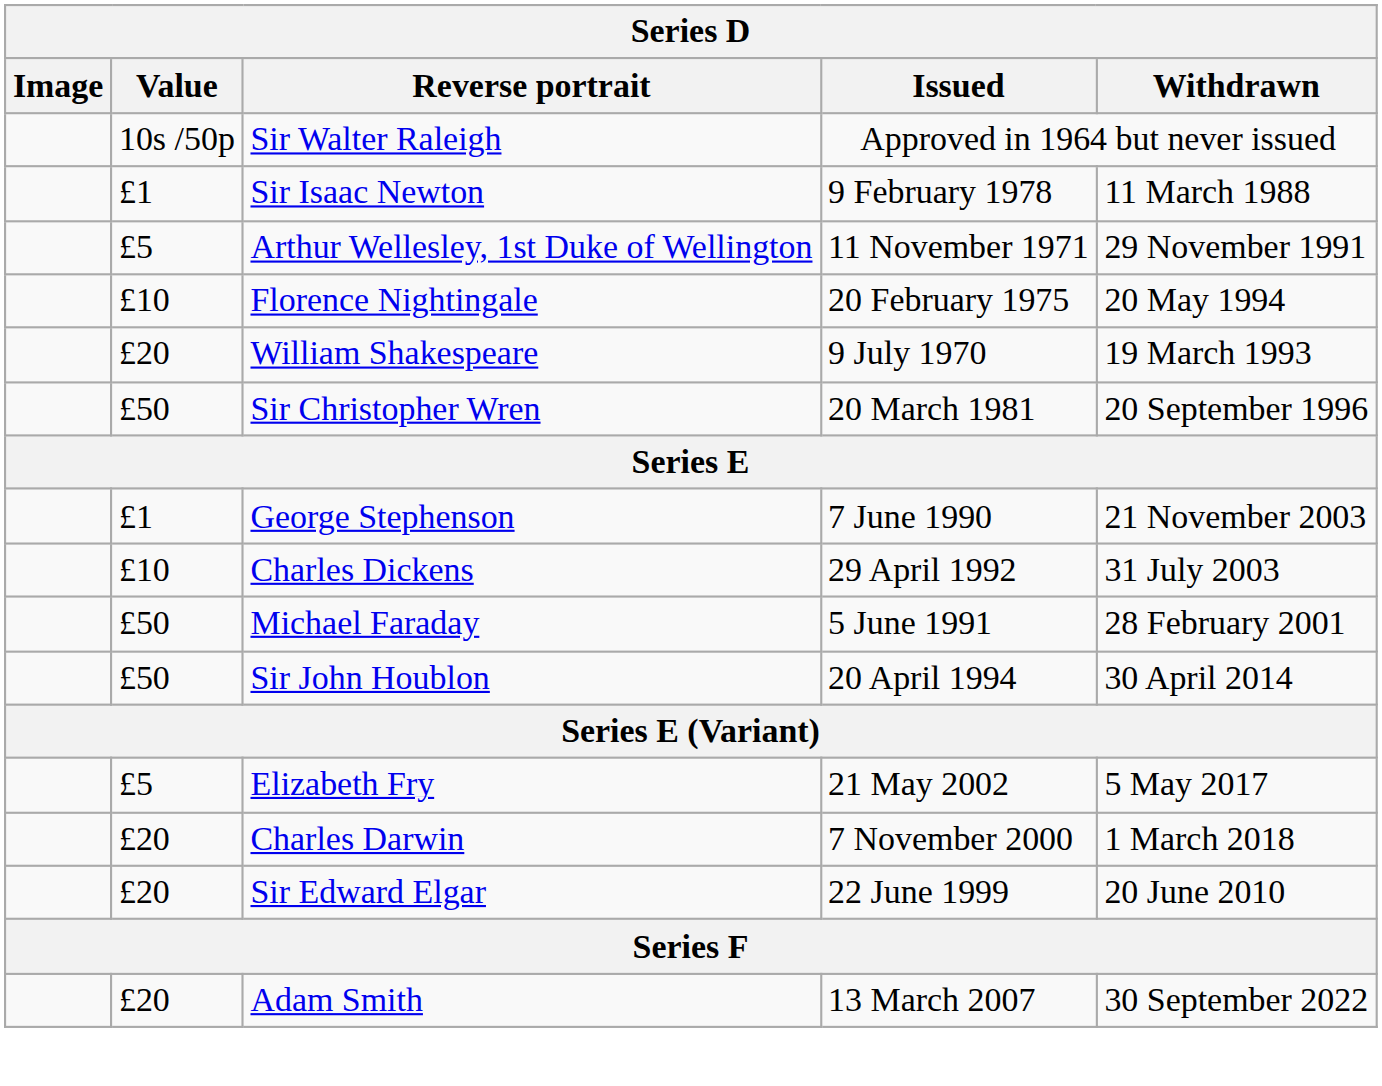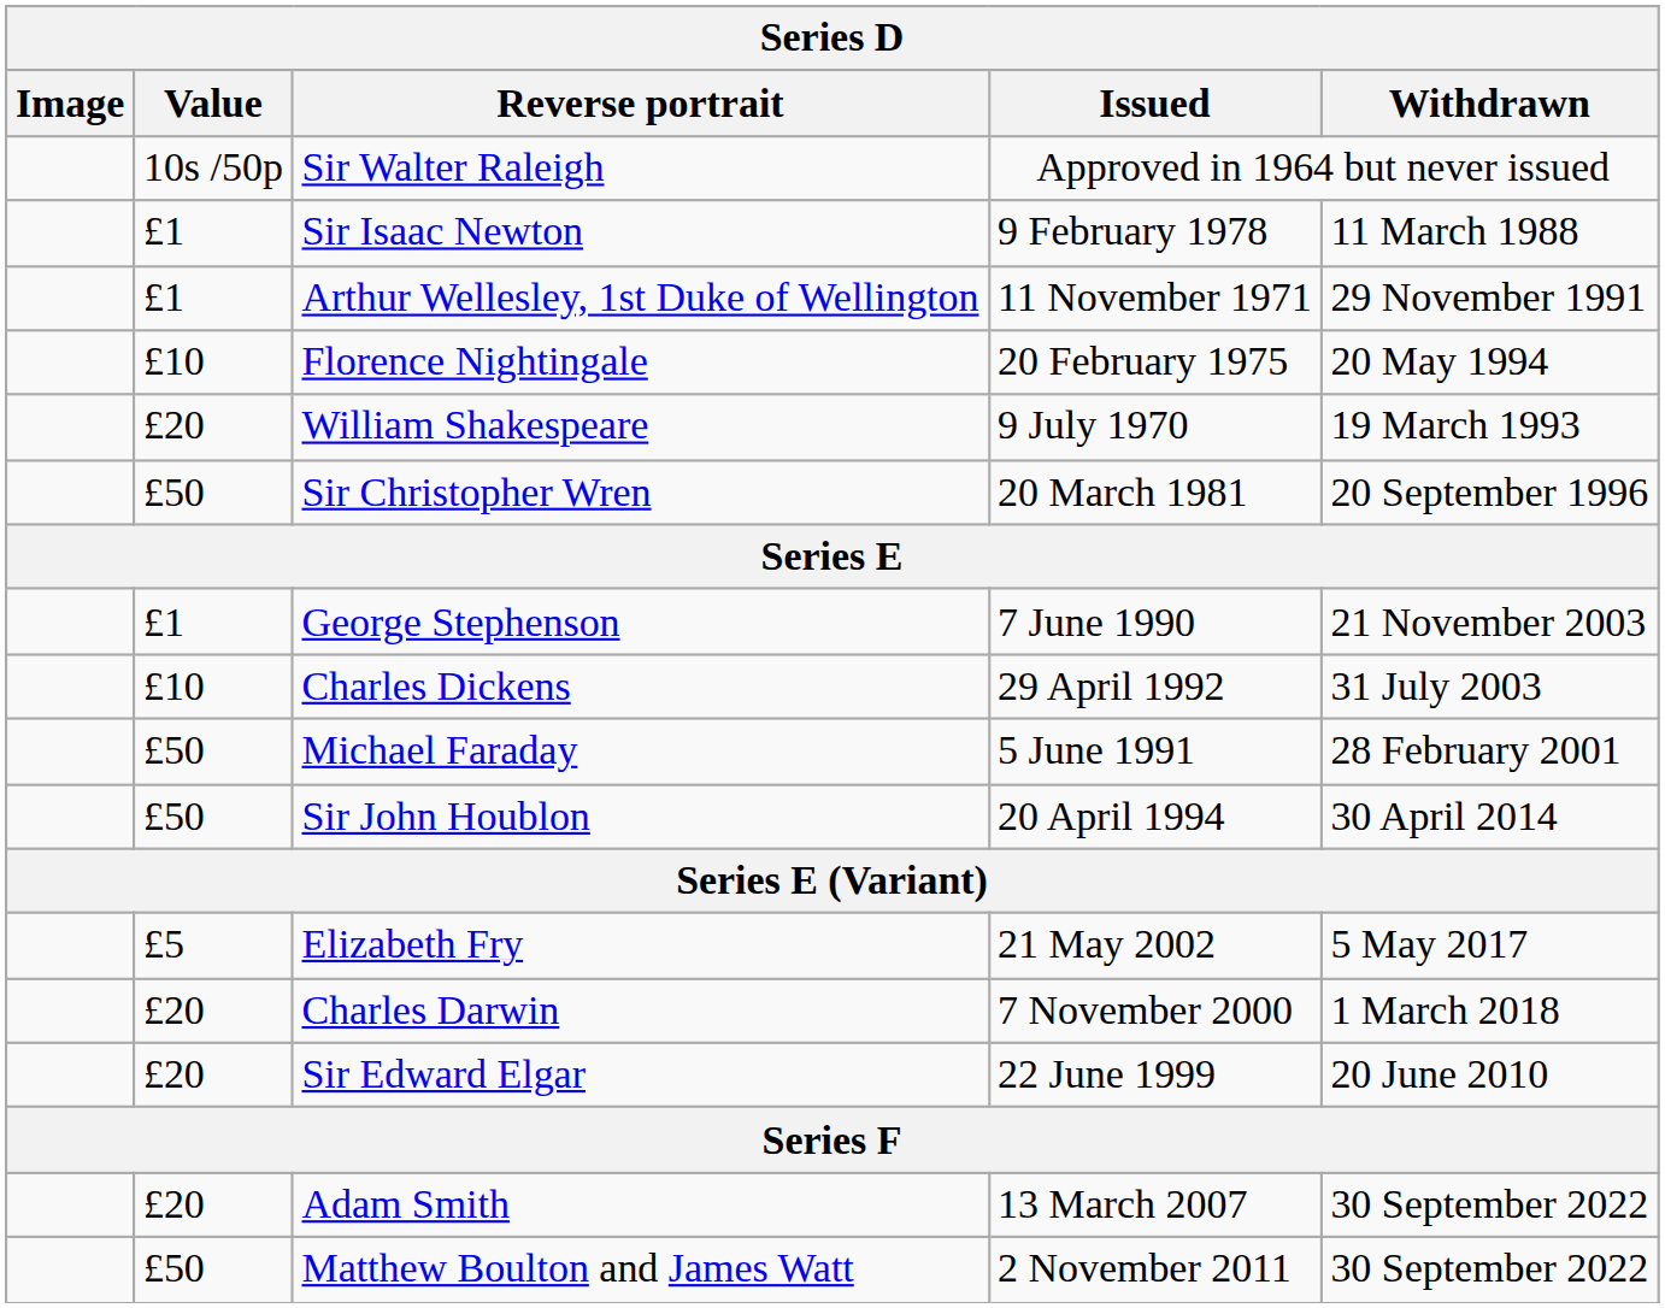 <table class="wikitable" style="font-size: 100%">
 <tr>
 <th colspan=5>Series D</th>
 </tr>
 <tr>
 <th>Image</th>
 <th>Value</th>
 <th>Reverse portrait</th>
 <th>Issued</th>
 <th>Withdrawn</th>
 </tr>
 <tr>
 <td align=center></td>
 <td>10s /50p</td>
 <td><a href='#'>Sir Walter Raleigh</a></td>
 <td colspan=2 align=center>Approved in 1964 but never issued</td>
 </tr>
 <tr>
 <td align="center"></td>
 <td>£1</td>
 <td><a href='#'>Sir Isaac Newton</a></td>
 <td>9 February 1978</td>
 <td>11 March 1988</td>
 </tr>
 <tr>
 <td align="center"></td>
-<td>£5</td>
+<td>£1</td>
 <td><a href='#'>Arthur Wellesley, 1st Duke of Wellington</a></td>
 <td>11 November 1971</td>
 <td>29 November 1991</td>
 </tr>
 <tr>
 <td align="center"></td>
 <td>£10</td>
 <td><a href='#'>Florence Nightingale</a></td>
 <td>20 February 1975</td>
 <td>20 May 1994</td>
 </tr>
 <tr>
 <td align="center"></td>
 <td>£20</td>
 <td><a href='#'>William Shakespeare</a></td>
 <td>9 July 1970</td>
 <td>19 March 1993</td>
 </tr>
 <tr>
 <td align="center"></td>
 <td>£50</td>
 <td><a href='#'>Sir Christopher Wren</a></td>
 <td>20 March 1981</td>
 <td>20 September 1996</td>
 </tr>
 <tr>
 <th colspan=5>Series E</th>
 </tr>
 <tr>
 <td align="center"></td>
 <td>£1</td>
 <td><a href='#'>George Stephenson</a></td>
 <td>7 June 1990</td>
 <td>21 November 2003</td>
 </tr>
 <tr>
 <td align="center"></td>
 <td>£10</td>
 <td><a href='#'>Charles Dickens</a></td>
 <td>29 April 1992</td>
 <td>31 July 2003</td>
 </tr>
 <tr>
 <td align="center"></td>
 <td>£50</td>
 <td><a href='#'>Michael Faraday</a></td>
 <td>5 June 1991</td>
 <td>28 February 2001</td>
 </tr>
 <tr>
 <td align="center"></td>
 <td>£50</td>
 <td><a href='#'>Sir John Houblon</a></td>
 <td>20 April 1994</td>
 <td>30 April 2014</td>
 </tr>
 <tr>
 <th colspan=5>Series E (Variant)</th>
 </tr>
 <tr>
 <td align="center"></td>
 <td>£5</td>
 <td><a href='#'>Elizabeth Fry</a></td>
 <td>21 May 2002</td>
 <td>5 May 2017</td>
 </tr>
 <tr>
 <td align="center"></td>
 <td>£20</td>
 <td><a href='#'>Charles Darwin</a></td>
 <td>7 November 2000</td>
 <td>1 March 2018</td>
 </tr>
 <tr>
 <td align="center"></td>
 <td>£20</td>
 <td><a href='#'>Sir Edward Elgar</a></td>
 <td>22 June 1999</td>
 <td>20 June 2010</td>
 </tr>
 <tr>
 <th colspan=5>Series F</th>
 </tr>
 <tr>
 <td align="center"></td>
 <td>£20</td>
 <td><a href='#'>Adam Smith</a></td>
 <td>13 March 2007</td>
 <td>30 September 2022</td>
 </tr>
+<tr>
+<td align="center"></td>
+<td>£50</td>
+<td><a href='#'>Matthew Boulton</a> and <a href='#'>James Watt</a></td>
+<td>2 November 2011</td>
+<td>30 September 2022</td>
+</tr>
 </table>
